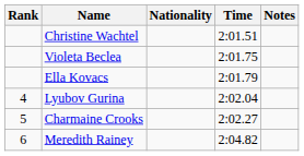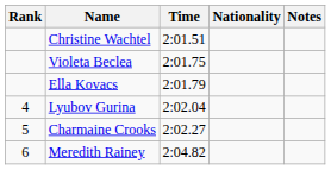 <table class="wikitable sortable" style="text-align:center">
 <tr>
 <th>Rank</th>
 <th>Name</th>
+<th>Time</th>
 <th>Nationality</th>
-<th>Time</th>
 <th>Notes</th>
 </tr>
 <tr>
 <td></td>
 <td align="left"><a href='#'>Christine Wachtel</a></td>
+<td>2:01.51</td>
 <td align=left></td>
-<td>2:01.51</td>
 <td></td>
 </tr>
 <tr>
 <td></td>
 <td align="left"><a href='#'>Violeta Beclea</a></td>
+<td>2:01.75</td>
 <td align=left></td>
-<td>2:01.75</td>
 <td></td>
 </tr>
 <tr>
 <td></td>
 <td align="left"><a href='#'>Ella Kovacs</a></td>
+<td>2:01.79</td>
 <td align=left></td>
-<td>2:01.79</td>
 <td></td>
 </tr>
 <tr>
 <td>4</td>
 <td align="left"><a href='#'>Lyubov Gurina</a></td>
+<td>2:02.04</td>
 <td align=left></td>
-<td>2:02.04</td>
 <td></td>
 </tr>
 <tr>
 <td>5</td>
 <td align="left"><a href='#'>Charmaine Crooks</a></td>
+<td>2:02.27</td>
 <td align=left></td>
-<td>2:02.27</td>
 <td></td>
 </tr>
 <tr>
 <td>6</td>
 <td align="left"><a href='#'>Meredith Rainey</a></td>
+<td>2:04.82</td>
 <td align=left></td>
-<td>2:04.82</td>
 <td></td>
 </tr>
 </table>
